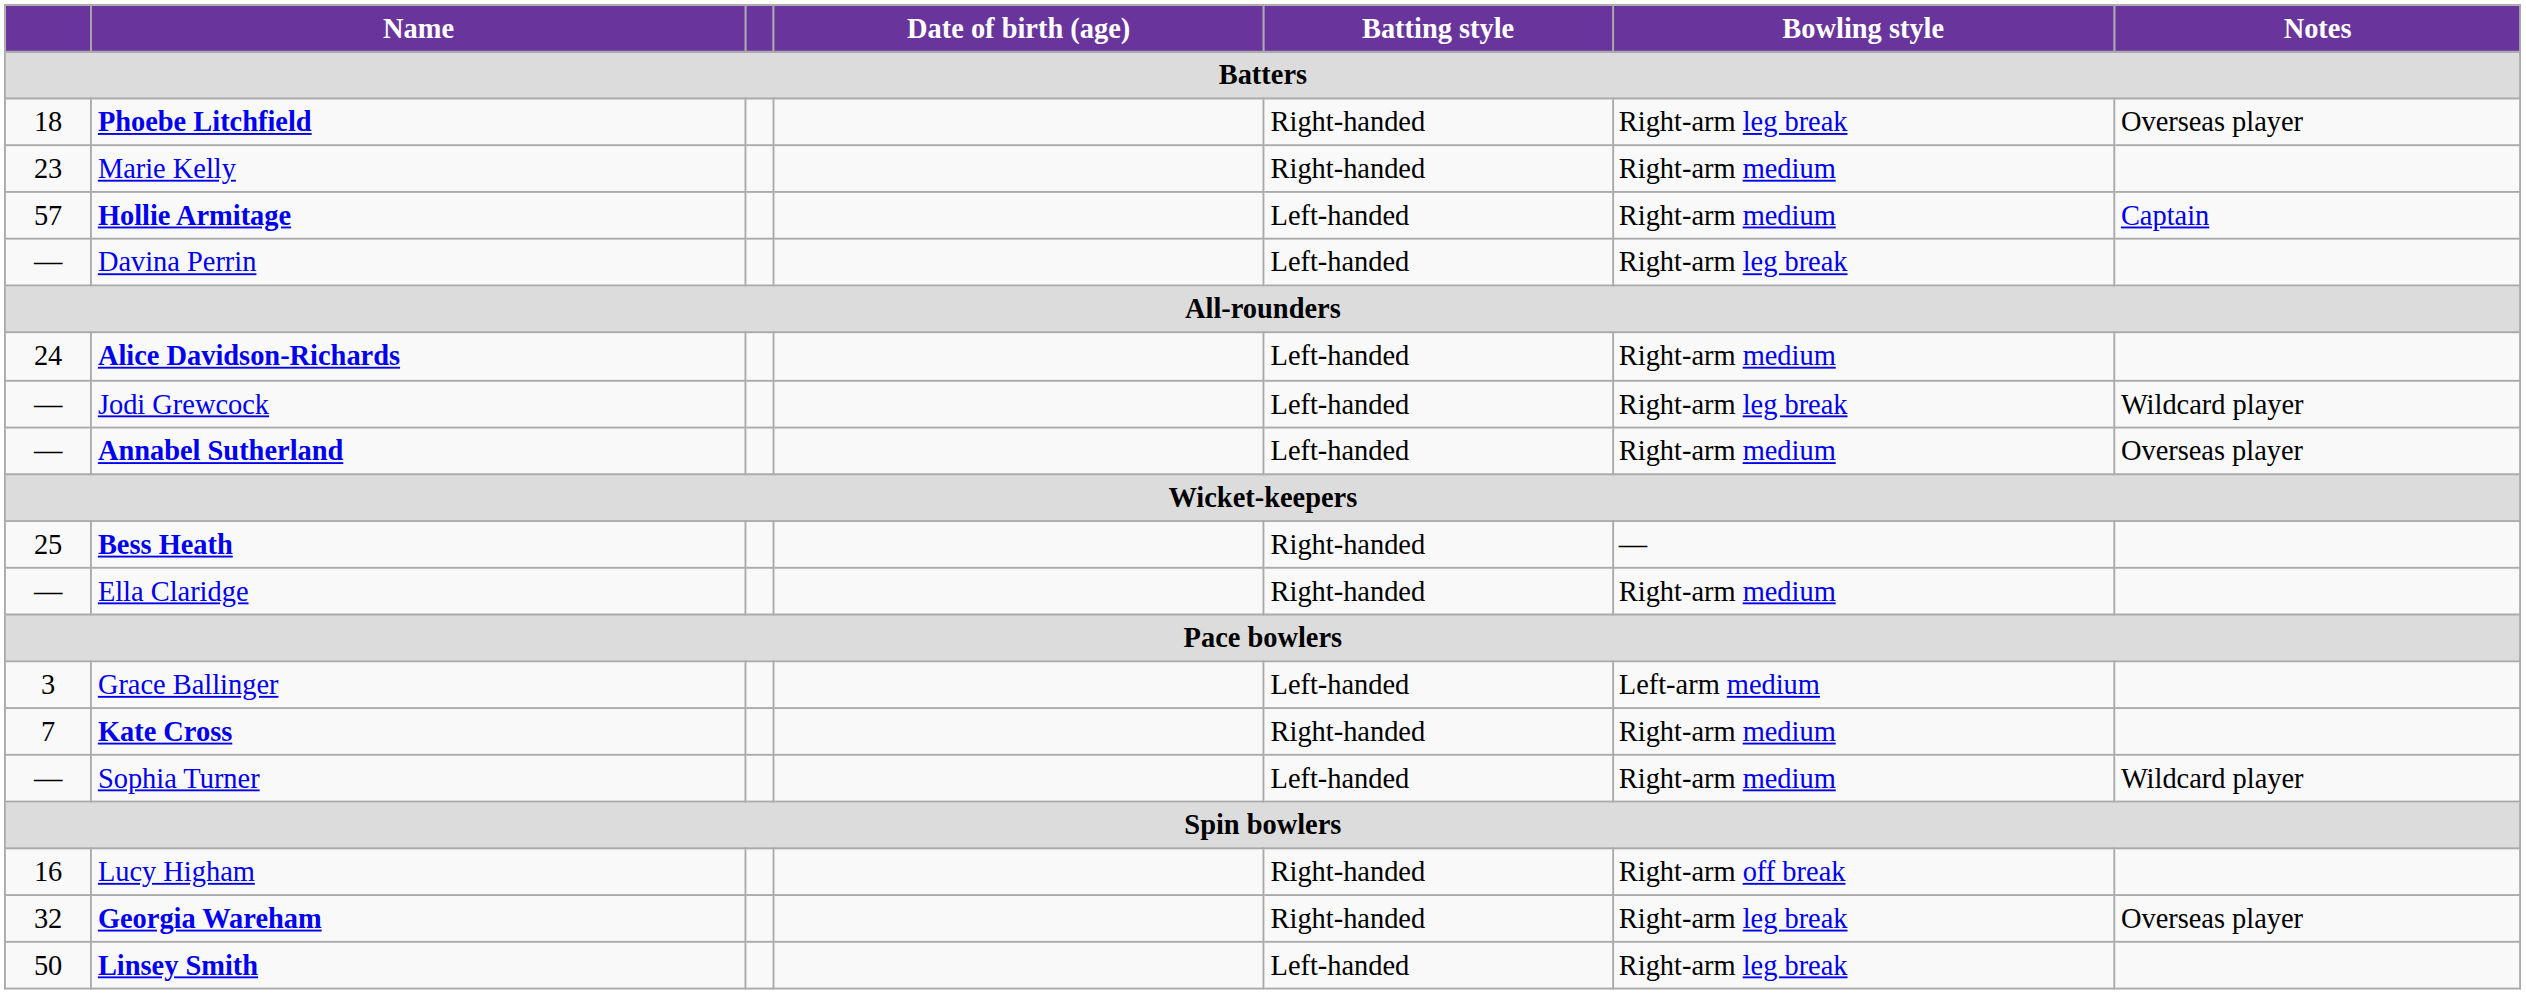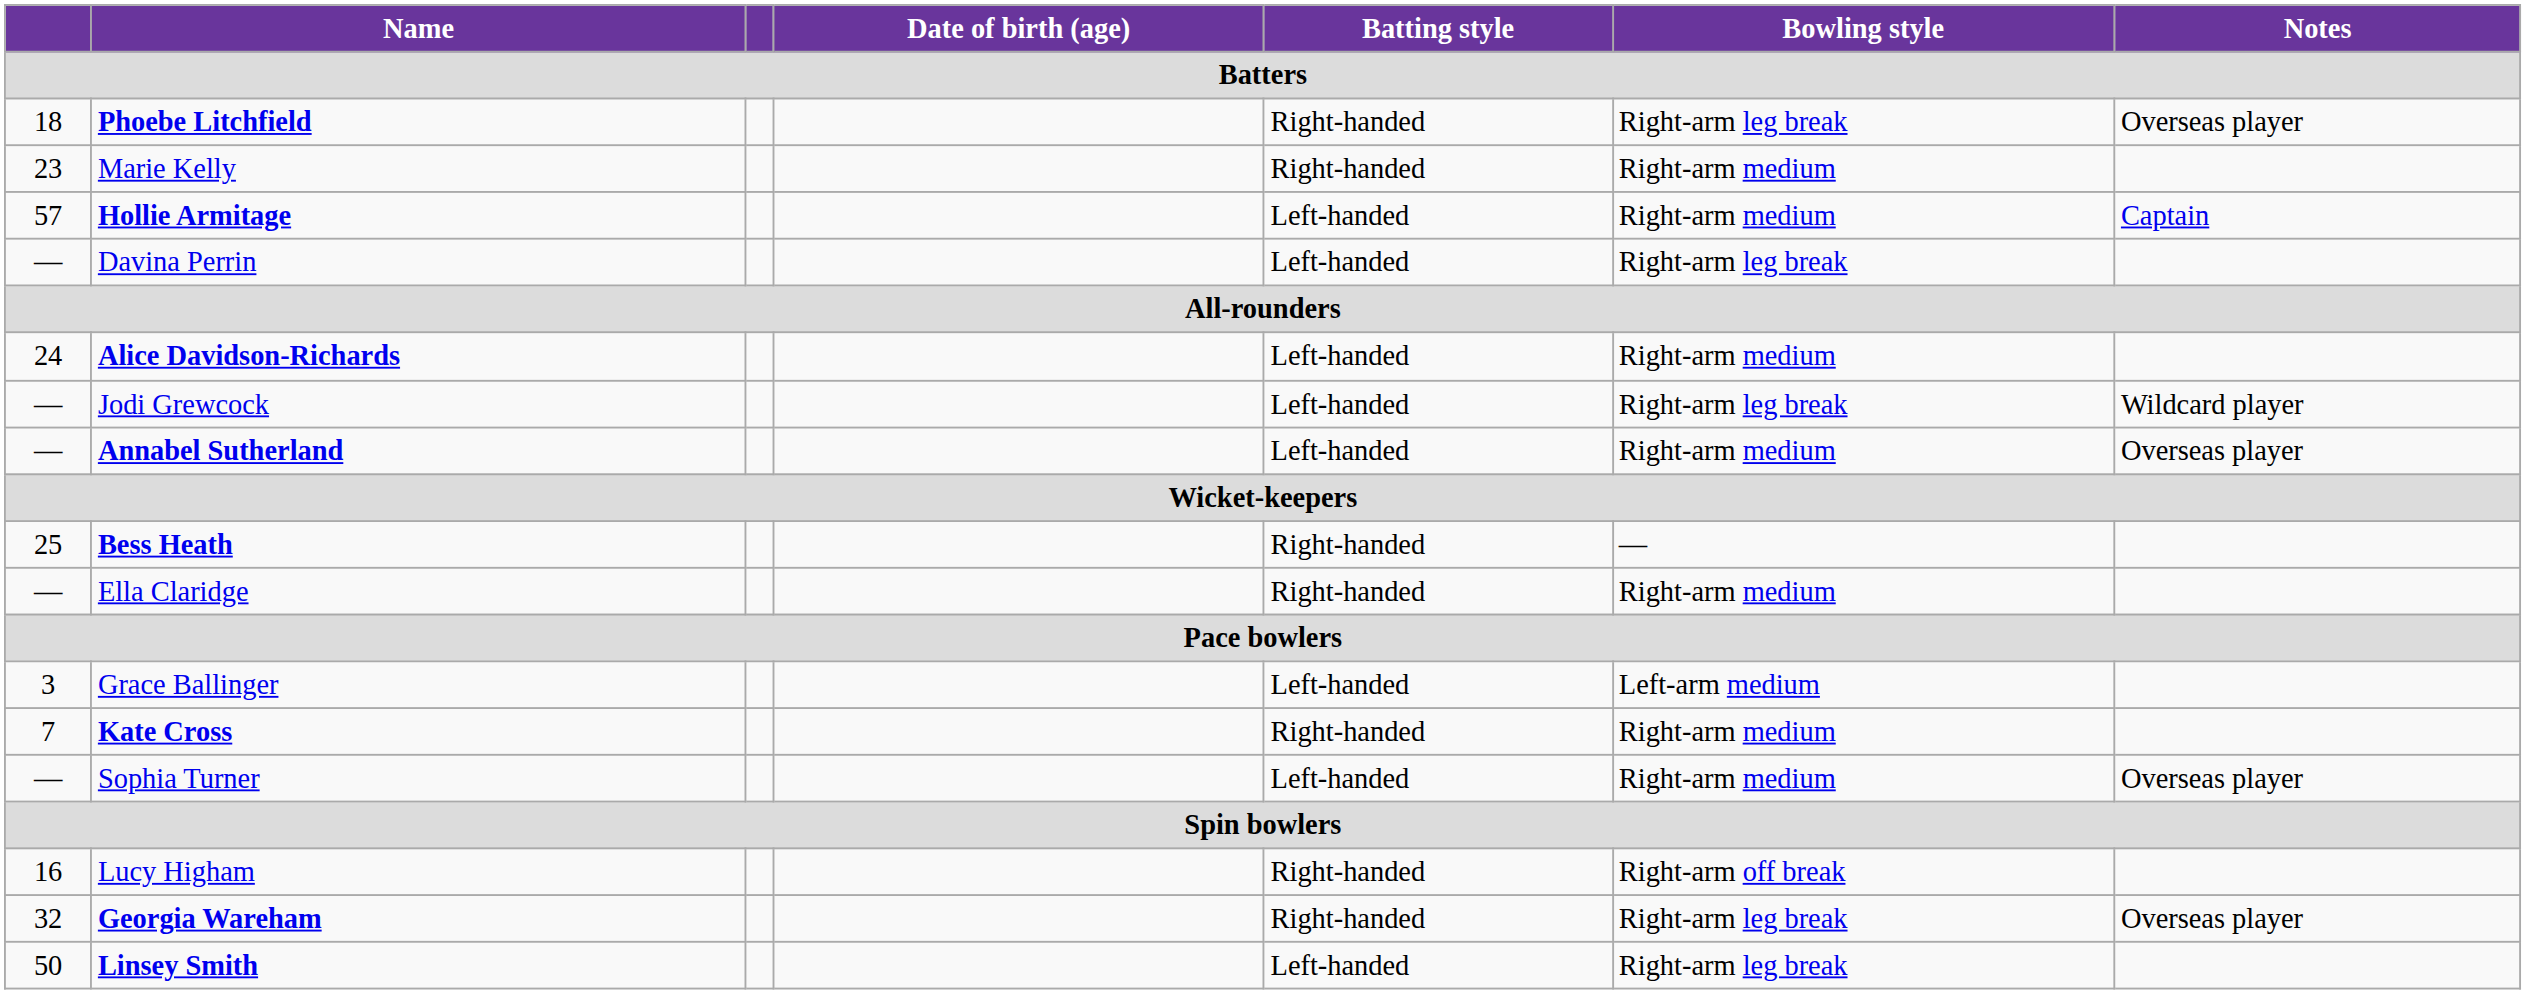 <table class="wikitable" style="font-size:95%;" width="85%">
 <tr>
 <th style="background:#69359C; color:white"></th>
 <th style="background:#69359C; color:white">Name</th>
 <th style="background:#69359C; color:white"></th>
 <th style="background:#69359C; color:white">Date of birth (age)</th>
 <th style="background:#69359C; color:white">Batting style</th>
 <th style="background:#69359C; color:white">Bowling style</th>
 <th style="background:#69359C; color:white">Notes</th>
 </tr>
 <tr>
 <th colspan="7" style="background: #DCDCDC" align=right>Batters</th>
 </tr>
 <tr>
 <td style="text-align:center">18</td>
 <td><strong><a href='#'>Phoebe Litchfield</a></strong></td>
 <td></td>
 <td></td>
 <td>Right-handed</td>
 <td>Right-arm <a href='#'>leg break</a></td>
 <td>Overseas player</td>
 </tr>
 <tr>
 <td style="text-align:center">23</td>
 <td><a href='#'>Marie Kelly</a></td>
 <td></td>
 <td></td>
 <td>Right-handed</td>
 <td>Right-arm <a href='#'>medium</a></td>
 <td></td>
 </tr>
 <tr>
 <td style="text-align:center">57</td>
 <td><strong><a href='#'>Hollie Armitage</a></strong></td>
 <td></td>
 <td></td>
 <td>Left-handed</td>
 <td>Right-arm <a href='#'>medium</a></td>
 <td><a href='#'>Captain</a></td>
 </tr>
 <tr>
 <td style="text-align:center">—</td>
 <td><a href='#'>Davina Perrin</a></td>
 <td></td>
 <td></td>
 <td>Left-handed</td>
 <td>Right-arm <a href='#'>leg break</a></td>
 <td></td>
 </tr>
 <tr>
 <th colspan="7" style="background: #DCDCDC" align=right>All-rounders</th>
 </tr>
 <tr>
 <td style="text-align:center">24</td>
 <td><strong><a href='#'>Alice Davidson-Richards</a></strong></td>
 <td></td>
 <td></td>
 <td>Left-handed</td>
 <td>Right-arm <a href='#'>medium</a></td>
 <td></td>
 </tr>
 <tr>
 <td style="text-align:center">—</td>
 <td><a href='#'>Jodi Grewcock</a></td>
 <td></td>
 <td></td>
 <td>Left-handed</td>
 <td>Right-arm <a href='#'>leg break</a></td>
 <td>Wildcard player</td>
 </tr>
 <tr>
 <td style="text-align:center">—</td>
 <td><strong><a href='#'>Annabel Sutherland</a></strong></td>
 <td></td>
 <td></td>
 <td>Left-handed</td>
 <td>Right-arm <a href='#'>medium</a></td>
 <td>Overseas player</td>
 </tr>
 <tr>
 <th colspan="7" style="background: #DCDCDC" align=right>Wicket-keepers</th>
 </tr>
 <tr>
 <td style="text-align:center">25</td>
 <td><strong><a href='#'>Bess Heath</a></strong></td>
 <td></td>
 <td></td>
 <td>Right-handed</td>
 <td>—</td>
 <td></td>
 </tr>
 <tr>
 <td style="text-align:center">—</td>
 <td><a href='#'>Ella Claridge</a></td>
 <td></td>
 <td></td>
 <td>Right-handed</td>
 <td>Right-arm <a href='#'>medium</a></td>
 <td></td>
 </tr>
 <tr>
 <th colspan="7" style="background: #DCDCDC" align=right>Pace bowlers</th>
 </tr>
 <tr>
 <td style="text-align:center">3</td>
 <td><a href='#'>Grace Ballinger</a></td>
 <td></td>
 <td></td>
 <td>Left-handed</td>
 <td>Left-arm <a href='#'>medium</a></td>
 <td></td>
 </tr>
 <tr>
 <td style="text-align:center">7</td>
 <td><strong><a href='#'>Kate Cross</a></strong></td>
 <td></td>
 <td></td>
 <td>Right-handed</td>
 <td>Right-arm <a href='#'>medium</a></td>
 <td></td>
 </tr>
 <tr>
 <td style="text-align:center">—</td>
 <td><a href='#'>Sophia Turner</a></td>
 <td></td>
 <td></td>
 <td>Left-handed</td>
 <td>Right-arm <a href='#'>medium</a></td>
-<td>Wildcard player</td>
+<td>Overseas player</td>
 </tr>
 <tr>
 <th colspan="7" style="background: #DCDCDC" align=right>Spin bowlers</th>
 </tr>
 <tr>
 <td style="text-align:center">16</td>
 <td><a href='#'>Lucy Higham</a></td>
 <td></td>
 <td></td>
 <td>Right-handed</td>
 <td>Right-arm <a href='#'>off break</a></td>
 <td></td>
 </tr>
 <tr>
 <td style="text-align:center">32</td>
 <td><strong><a href='#'>Georgia Wareham</a></strong></td>
 <td></td>
 <td></td>
 <td>Right-handed</td>
 <td>Right-arm <a href='#'>leg break</a></td>
 <td>Overseas player</td>
 </tr>
 <tr>
 <td style="text-align:center">50</td>
 <td><strong><a href='#'>Linsey Smith</a></strong></td>
 <td></td>
 <td></td>
 <td>Left-handed</td>
 <td>Right-arm <a href='#'>leg break</a></td>
 <td></td>
 </tr>
 </table>
